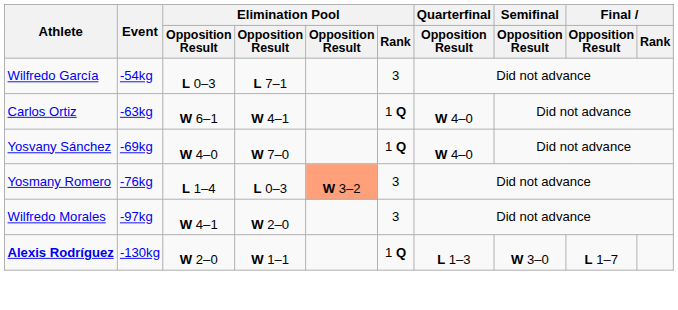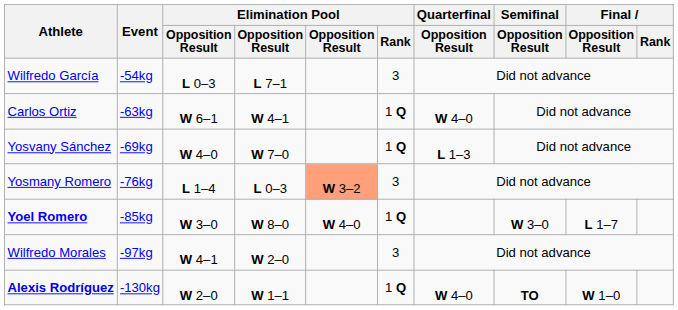 <table class="wikitable" style="font-size:90%">
 <tr>
 <th rowspan="2">Athlete</th>
 <th rowspan="2">Event</th>
 <th colspan=4>Elimination Pool</th>
 <th>Quarterfinal</th>
 <th>Semifinal</th>
 <th colspan=2>Final / </th>
 </tr>
 <tr style="font-size: 95%">
 <th>Opposition<br>Result</th>
 <th>Opposition<br>Result</th>
 <th>Opposition<br>Result</th>
 <th>Rank</th>
 <th>Opposition<br>Result</th>
 <th>Opposition<br>Result</th>
 <th>Opposition<br>Result</th>
 <th>Rank</th>
 </tr>
 <tr align=center>
 <td align=left><a href='#'>Wilfredo García</a></td>
 <td align=left><a href='#'>-54kg</a></td>
 <td><br><strong>L</strong> 0–3</td>
 <td><br><strong>L</strong> 7–1</td>
 <td></td>
 <td>3</td>
 <td colspan=4>Did not advance</td>
 </tr>
 <tr align=center>
 <td align=left><a href='#'>Carlos Ortiz</a></td>
 <td align=left><a href='#'>-63kg</a></td>
 <td><br><strong>W</strong> 6–1</td>
 <td><br><strong>W</strong> 4–1</td>
 <td></td>
 <td>1 <strong>Q</strong></td>
 <td><br><strong>W</strong> 4–0</td>
 <td colspan=3>Did not advance</td>
 </tr>
 <tr align=center>
 <td align=left><a href='#'>Yosvany Sánchez</a></td>
 <td align=left><a href='#'>-69kg</a></td>
 <td><br><strong>W</strong> 4–0</td>
 <td><br><strong>W</strong> 7–0</td>
 <td></td>
 <td>1 <strong>Q</strong></td>
-<td><br><strong>W</strong> 4–0</td>
+<td><br><strong>L</strong> 1–3</td>
 <td colspan=3>Did not advance</td>
 </tr>
 <tr align=center>
 <td align=left><a href='#'>Yosmany Romero</a></td>
 <td align=left><a href='#'>-76kg</a></td>
 <td><br><strong>L</strong> 1–4</td>
 <td><br><strong>L</strong> 0–3</td>
 <td style="background: lightsalmon;"><br><strong>W</strong> 3–2</td>
 <td>3</td>
 <td colspan=4>Did not advance</td>
+</tr>
+<tr align=center>
+<td align=left><strong><a href='#'>Yoel Romero</a></strong></td>
+<td align=left><a href='#'>-85kg</a></td>
+<td><br><strong>W</strong> 3–0</td>
+<td><br><strong>W</strong> 8–0</td>
+<td><br><strong>W</strong> 4–0</td>
+<td>1 <strong>Q</strong></td>
+<td></td>
+<td><br><strong>W</strong> 3–0</td>
+<td><br><strong>L</strong> 1–7</td>
+<td></td>
 </tr>
 <tr align=center>
 <td align=left><a href='#'>Wilfredo Morales</a></td>
 <td align=left><a href='#'>-97kg</a></td>
 <td><br><strong>W</strong> 4–1</td>
 <td><br><strong>W</strong> 2–0</td>
 <td></td>
 <td>3</td>
 <td colspan=4>Did not advance</td>
 </tr>
 <tr align=center>
 <td align=left><strong><a href='#'>Alexis Rodríguez</a></strong></td>
 <td align=left><a href='#'>-130kg</a></td>
 <td><br><strong>W</strong> 2–0</td>
 <td><br><strong>W</strong> 1–1</td>
 <td></td>
 <td>1 <strong>Q</strong></td>
-<td><br><strong>L</strong> 1–3</td>
-<td><br><strong>W</strong> 3–0</td>
-<td><br><strong>L</strong> 1–7</td>
+<td><br><strong>W</strong> 4–0</td>
+<td><br><strong>TO</strong></td>
+<td><br><strong>W</strong> 1–0</td>
 <td></td>
 </tr>
 </table>
